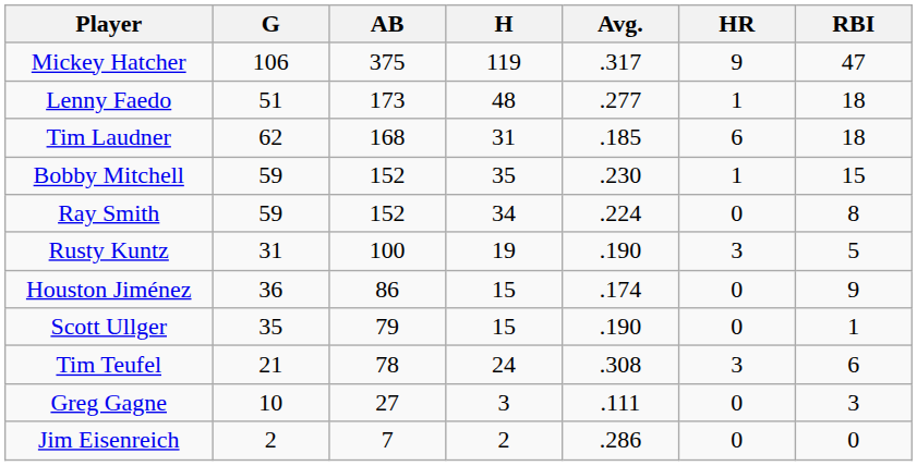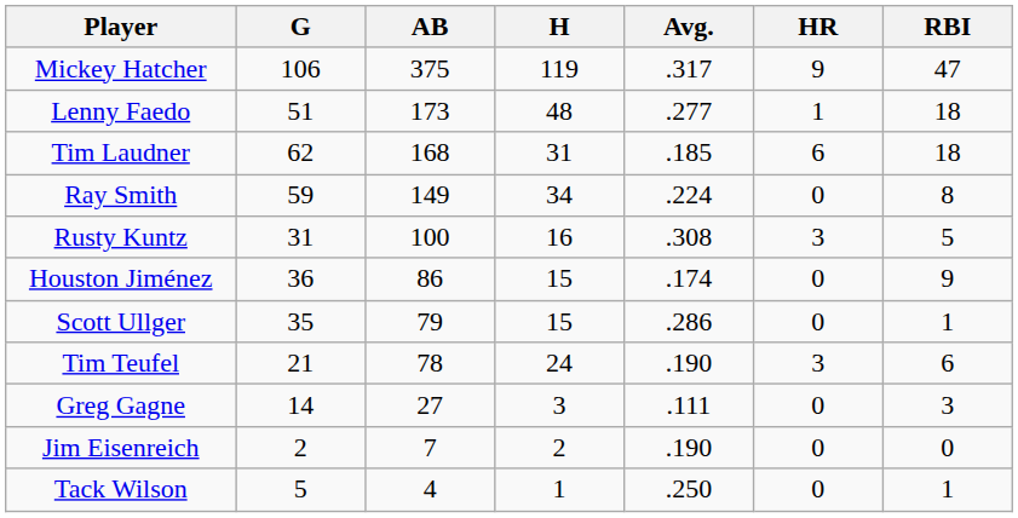 <table class="wikitable sortable">
 <tr>
 <th bgcolor="#DDDDFF" width="16%">Player</th>
 <th bgcolor="#DDDDFF" width="9%">G</th>
 <th bgcolor="#DDDDFF" width="9%">AB</th>
 <th bgcolor="#DDDDFF" width="9%">H</th>
 <th bgcolor="#DDDDFF" width="9%">Avg.</th>
 <th bgcolor="#DDDDFF" width="9%">HR</th>
 <th bgcolor="#DDDDFF" width="9%">RBI</th>
 </tr>
 <tr align="center">
 <td><a href='#'>Mickey Hatcher</a></td>
 <td>106</td>
 <td>375</td>
 <td>119</td>
 <td>.317</td>
 <td>9</td>
 <td>47</td>
 </tr>
 <tr align=center>
 <td><a href='#'>Lenny Faedo</a></td>
 <td>51</td>
 <td>173</td>
 <td>48</td>
 <td>.277</td>
 <td>1</td>
 <td>18</td>
 </tr>
 <tr align="center">
 <td><a href='#'>Tim Laudner</a></td>
 <td>62</td>
 <td>168</td>
 <td>31</td>
 <td>.185</td>
 <td>6</td>
 <td>18</td>
 </tr>
 <tr align=center>
-<td><a href='#'>Bobby Mitchell</a></td>
-<td>59</td>
-<td>152</td>
-<td>35</td>
-<td>.230</td>
-<td>1</td>
-<td>15</td>
-</tr>
-<tr align=center>
 <td><a href='#'>Ray Smith</a></td>
 <td>59</td>
-<td>152</td>
+<td>149</td>
 <td>34</td>
 <td>.224</td>
 <td>0</td>
 <td>8</td>
 </tr>
 <tr align="center">
 <td><a href='#'>Rusty Kuntz</a></td>
 <td>31</td>
 <td>100</td>
-<td>19</td>
-<td>.190</td>
+<td>16</td>
+<td>.308</td>
 <td>3</td>
 <td>5</td>
 </tr>
 <tr align=center>
 <td><a href='#'>Houston Jiménez</a></td>
 <td>36</td>
 <td>86</td>
 <td>15</td>
 <td>.174</td>
 <td>0</td>
 <td>9</td>
 </tr>
 <tr align="center">
 <td><a href='#'>Scott Ullger</a></td>
 <td>35</td>
 <td>79</td>
 <td>15</td>
-<td>.190</td>
+<td>.286</td>
 <td>0</td>
 <td>1</td>
 </tr>
 <tr align=center>
 <td><a href='#'>Tim Teufel</a></td>
 <td>21</td>
 <td>78</td>
 <td>24</td>
-<td>.308</td>
+<td>.190</td>
 <td>3</td>
 <td>6</td>
 </tr>
 <tr align=center>
 <td><a href='#'>Greg Gagne</a></td>
-<td>10</td>
+<td>14</td>
 <td>27</td>
 <td>3</td>
 <td>.111</td>
 <td>0</td>
 <td>3</td>
 </tr>
 <tr align=center>
 <td><a href='#'>Jim Eisenreich</a></td>
 <td>2</td>
 <td>7</td>
 <td>2</td>
-<td>.286</td>
+<td>.190</td>
 <td>0</td>
 <td>0</td>
 </tr>
+<tr align=center>
+<td><a href='#'>Tack Wilson</a></td>
+<td>5</td>
+<td>4</td>
+<td>1</td>
+<td>.250</td>
+<td>0</td>
+<td>1</td>
+</tr>
 </table>
